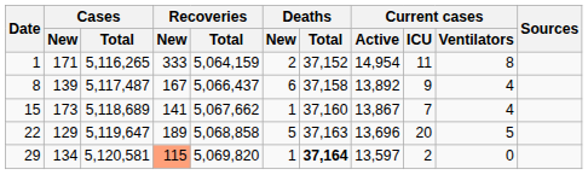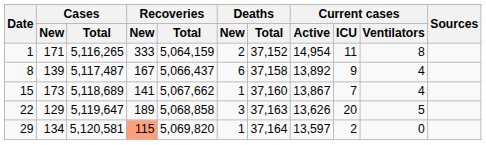 <table class="wikitable sortable mw-collapsible mw-collapsed sticky-header-multi sort-under" style="text-align:right;">
 <tr>
 <th rowspan=2>Date</th>
 <th colspan=2>Cases</th>
 <th colspan=2>Recoveries</th>
 <th colspan=2>Deaths</th>
 <th colspan=3>Current cases</th>
 <th rowspan=2 class="unsortable">Sources</th>
 </tr>
 <tr>
 <th>New</th>
 <th>Total</th>
 <th>New</th>
 <th>Total</th>
 <th>New</th>
 <th>Total</th>
 <th>Active</th>
 <th>ICU</th>
 <th>Ventilators</th>
 </tr>
 <tr>
 <td>1</td>
 <td>171</td>
 <td>5,116,265</td>
 <td>333</td>
 <td>5,064,159</td>
 <td>2</td>
 <td>37,152</td>
 <td>14,954</td>
 <td>11</td>
 <td>8</td>
 <td></td>
 </tr>
 <tr>
 <td>8</td>
 <td>139</td>
 <td>5,117,487</td>
 <td>167</td>
 <td>5,066,437</td>
 <td>6</td>
 <td>37,158</td>
 <td>13,892</td>
 <td>9</td>
 <td>4</td>
 <td></td>
 </tr>
 <tr>
 <td>15</td>
 <td>173</td>
 <td>5,118,689</td>
 <td>141</td>
 <td>5,067,662</td>
 <td>1</td>
 <td>37,160</td>
 <td>13,867</td>
 <td>7</td>
 <td>4</td>
 <td></td>
 </tr>
 <tr>
 <td>22</td>
 <td>129</td>
 <td>5,119,647</td>
 <td>189</td>
 <td>5,068,858</td>
-<td>5</td>
+<td>3</td>
 <td>37,163</td>
-<td>13,696</td>
+<td>13,626</td>
 <td>20</td>
 <td>5</td>
 <td></td>
 </tr>
 <tr>
 <td>29</td>
 <td>134</td>
 <td>5,120,581</td>
 <td style="background: lightsalmon;">115</td>
 <td>5,069,820</td>
 <td>1</td>
-<td><strong>37,164</strong></td>
+<td>37,164</td>
 <td>13,597</td>
 <td>2</td>
 <td>0</td>
 <td></td>
 </tr>
 </table>
